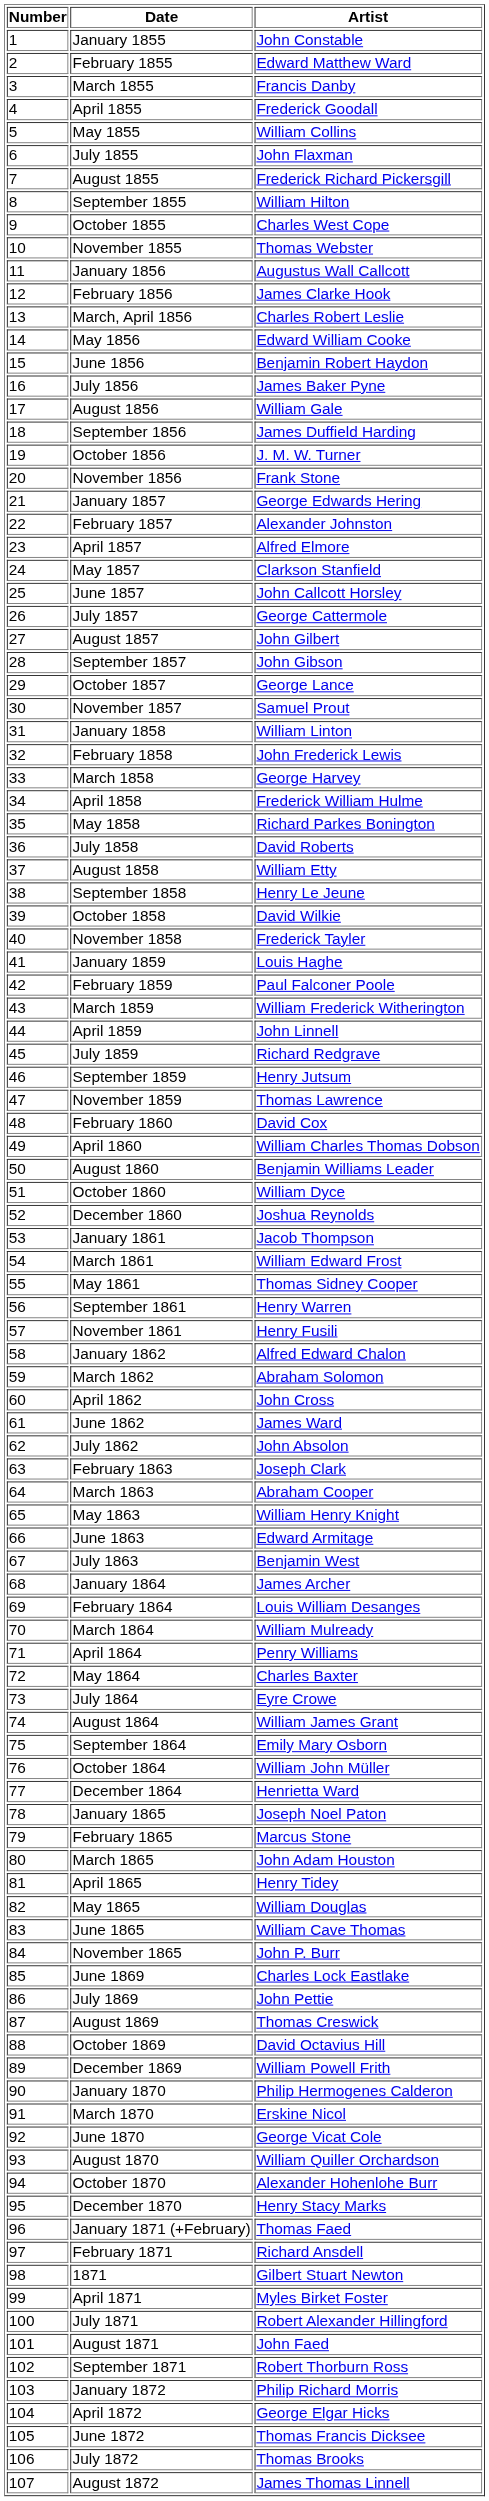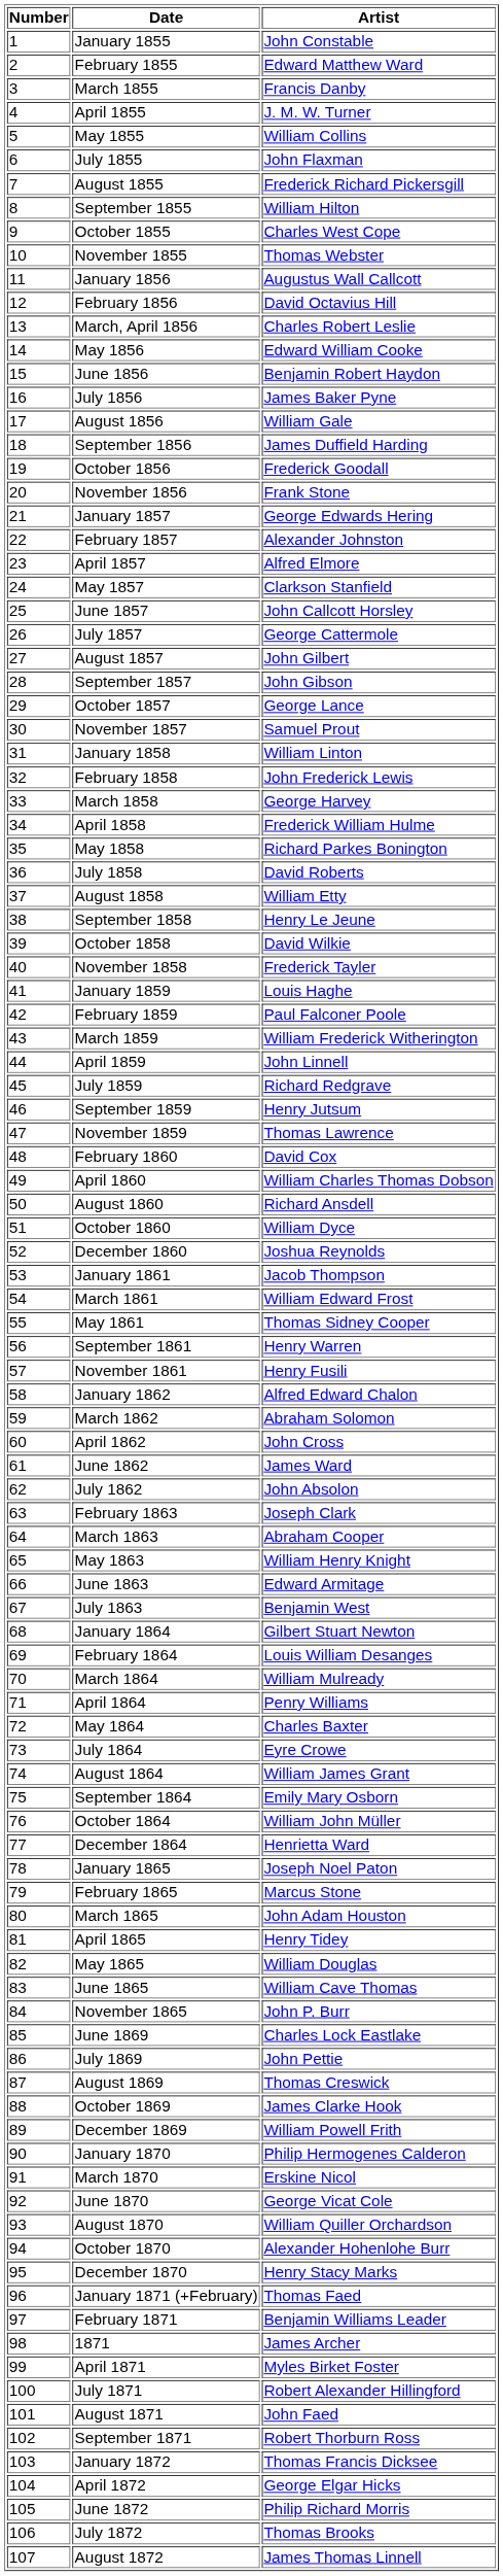 <table border=1>
 <tr>
 <th>Number</th>
 <th>Date</th>
 <th>Artist</th>
 </tr>
 <tr>
 <td>1</td>
 <td>January 1855</td>
 <td><a href='#'>John Constable</a></td>
 </tr>
 <tr>
 <td>2</td>
 <td>February 1855</td>
 <td><a href='#'>Edward Matthew Ward</a></td>
 </tr>
 <tr>
 <td>3</td>
 <td>March 1855</td>
 <td><a href='#'>Francis Danby</a></td>
 </tr>
 <tr>
 <td>4</td>
 <td>April 1855</td>
-<td><a href='#'>Frederick Goodall</a></td>
+<td><a href='#'>J. M. W. Turner</a></td>
 </tr>
 <tr>
 <td>5</td>
 <td>May 1855</td>
 <td><a href='#'>William Collins</a></td>
 </tr>
 <tr>
 <td>6</td>
 <td>July 1855</td>
 <td><a href='#'>John Flaxman</a></td>
 </tr>
 <tr>
 <td>7</td>
 <td>August 1855</td>
 <td><a href='#'>Frederick Richard Pickersgill</a></td>
 </tr>
 <tr>
 <td>8</td>
 <td>September 1855</td>
 <td><a href='#'>William Hilton</a></td>
 </tr>
 <tr>
 <td>9</td>
 <td>October 1855</td>
 <td><a href='#'>Charles West Cope</a></td>
 </tr>
 <tr>
 <td>10</td>
 <td>November 1855</td>
 <td><a href='#'>Thomas Webster</a></td>
 </tr>
 <tr>
 <td>11</td>
 <td>January 1856</td>
 <td><a href='#'>Augustus Wall Callcott</a></td>
 </tr>
 <tr>
 <td>12</td>
 <td>February 1856</td>
-<td><a href='#'>James Clarke Hook</a></td>
+<td><a href='#'>David Octavius Hill</a></td>
 </tr>
 <tr>
 <td>13</td>
 <td>March, April 1856</td>
 <td><a href='#'>Charles Robert Leslie</a></td>
 </tr>
 <tr>
 <td>14</td>
 <td>May 1856</td>
 <td><a href='#'>Edward William Cooke</a></td>
 </tr>
 <tr>
 <td>15</td>
 <td>June 1856</td>
 <td><a href='#'>Benjamin Robert Haydon</a></td>
 </tr>
 <tr>
 <td>16</td>
 <td>July 1856</td>
 <td><a href='#'>James Baker Pyne</a></td>
 </tr>
 <tr>
 <td>17</td>
 <td>August 1856</td>
 <td><a href='#'>William Gale</a></td>
 </tr>
 <tr>
 <td>18</td>
 <td>September 1856</td>
 <td><a href='#'>James Duffield Harding</a></td>
 </tr>
 <tr>
 <td>19</td>
 <td>October 1856</td>
-<td><a href='#'>J. M. W. Turner</a></td>
+<td><a href='#'>Frederick Goodall</a></td>
 </tr>
 <tr>
 <td>20</td>
 <td>November 1856</td>
 <td><a href='#'>Frank Stone</a></td>
 </tr>
 <tr>
 <td>21</td>
 <td>January 1857</td>
 <td><a href='#'>George Edwards Hering</a></td>
 </tr>
 <tr>
 <td>22</td>
 <td>February 1857</td>
 <td><a href='#'>Alexander Johnston</a></td>
 </tr>
 <tr>
 <td>23</td>
 <td>April 1857</td>
 <td><a href='#'>Alfred Elmore</a></td>
 </tr>
 <tr>
 <td>24</td>
 <td>May 1857</td>
 <td><a href='#'>Clarkson Stanfield</a></td>
 </tr>
 <tr>
 <td>25</td>
 <td>June 1857</td>
 <td><a href='#'>John Callcott Horsley</a></td>
 </tr>
 <tr>
 <td>26</td>
 <td>July 1857</td>
 <td><a href='#'>George Cattermole</a></td>
 </tr>
 <tr>
 <td>27</td>
 <td>August 1857</td>
 <td><a href='#'>John Gilbert</a></td>
 </tr>
 <tr>
 <td>28</td>
 <td>September 1857</td>
 <td><a href='#'>John Gibson</a></td>
 </tr>
 <tr>
 <td>29</td>
 <td>October 1857</td>
 <td><a href='#'>George Lance</a></td>
 </tr>
 <tr>
 <td>30</td>
 <td>November 1857</td>
 <td><a href='#'>Samuel Prout</a></td>
 </tr>
 <tr>
 <td>31</td>
 <td>January 1858</td>
 <td><a href='#'>William Linton</a></td>
 </tr>
 <tr>
 <td>32</td>
 <td>February 1858</td>
 <td><a href='#'>John Frederick Lewis</a></td>
 </tr>
 <tr>
 <td>33</td>
 <td>March 1858</td>
 <td><a href='#'>George Harvey</a></td>
 </tr>
 <tr>
 <td>34</td>
 <td>April 1858</td>
 <td><a href='#'>Frederick William Hulme</a></td>
 </tr>
 <tr>
 <td>35</td>
 <td>May 1858</td>
 <td><a href='#'>Richard Parkes Bonington</a></td>
 </tr>
 <tr>
 <td>36</td>
 <td>July 1858</td>
 <td><a href='#'>David Roberts</a></td>
 </tr>
 <tr>
 <td>37</td>
 <td>August 1858</td>
 <td><a href='#'>William Etty</a></td>
 </tr>
 <tr>
 <td>38</td>
 <td>September 1858</td>
 <td><a href='#'>Henry Le Jeune</a></td>
 </tr>
 <tr>
 <td>39</td>
 <td>October 1858</td>
 <td><a href='#'>David Wilkie</a></td>
 </tr>
 <tr>
 <td>40</td>
 <td>November 1858</td>
 <td><a href='#'>Frederick Tayler</a></td>
 </tr>
 <tr>
 <td>41</td>
 <td>January 1859</td>
 <td><a href='#'>Louis Haghe</a></td>
 </tr>
 <tr>
 <td>42</td>
 <td>February 1859</td>
 <td><a href='#'>Paul Falconer Poole</a></td>
 </tr>
 <tr>
 <td>43</td>
 <td>March 1859</td>
 <td><a href='#'>William Frederick Witherington</a></td>
 </tr>
 <tr>
 <td>44</td>
 <td>April 1859</td>
 <td><a href='#'>John Linnell</a></td>
 </tr>
 <tr>
 <td>45</td>
 <td>July 1859</td>
 <td><a href='#'>Richard Redgrave</a></td>
 </tr>
 <tr>
 <td>46</td>
 <td>September 1859</td>
 <td><a href='#'>Henry Jutsum</a></td>
 </tr>
 <tr>
 <td>47</td>
 <td>November 1859</td>
 <td><a href='#'>Thomas Lawrence</a></td>
 </tr>
 <tr>
 <td>48</td>
 <td>February 1860</td>
 <td><a href='#'>David Cox</a></td>
 </tr>
 <tr>
 <td>49</td>
 <td>April 1860</td>
 <td><a href='#'>William Charles Thomas Dobson</a></td>
 </tr>
 <tr>
 <td>50</td>
 <td>August 1860</td>
-<td><a href='#'>Benjamin Williams Leader</a></td>
+<td><a href='#'>Richard Ansdell</a></td>
 </tr>
 <tr>
 <td>51</td>
 <td>October 1860</td>
 <td><a href='#'>William Dyce</a></td>
 </tr>
 <tr>
 <td>52</td>
 <td>December 1860</td>
 <td><a href='#'>Joshua Reynolds</a></td>
 </tr>
 <tr>
 <td>53</td>
 <td>January 1861</td>
 <td><a href='#'>Jacob Thompson</a></td>
 </tr>
 <tr>
 <td>54</td>
 <td>March 1861</td>
 <td><a href='#'>William Edward Frost</a></td>
 </tr>
 <tr>
 <td>55</td>
 <td>May 1861</td>
 <td><a href='#'>Thomas Sidney Cooper</a></td>
 </tr>
 <tr>
 <td>56</td>
 <td>September 1861</td>
 <td><a href='#'>Henry Warren</a></td>
 </tr>
 <tr>
 <td>57</td>
 <td>November 1861</td>
 <td><a href='#'>Henry Fusili</a></td>
 </tr>
 <tr>
 <td>58</td>
 <td>January 1862</td>
 <td><a href='#'>Alfred Edward Chalon</a></td>
 </tr>
 <tr>
 <td>59</td>
 <td>March 1862</td>
 <td><a href='#'>Abraham Solomon</a></td>
 </tr>
 <tr>
 <td>60</td>
 <td>April 1862</td>
 <td><a href='#'>John Cross</a></td>
 </tr>
 <tr>
 <td>61</td>
 <td>June 1862</td>
 <td><a href='#'>James Ward</a></td>
 </tr>
 <tr>
 <td>62</td>
 <td>July 1862</td>
 <td><a href='#'>John Absolon</a></td>
 </tr>
 <tr>
 <td>63</td>
 <td>February 1863</td>
 <td><a href='#'>Joseph Clark</a></td>
 </tr>
 <tr>
 <td>64</td>
 <td>March 1863</td>
 <td><a href='#'>Abraham Cooper</a></td>
 </tr>
 <tr>
 <td>65</td>
 <td>May 1863</td>
 <td><a href='#'>William Henry Knight</a></td>
 </tr>
 <tr>
 <td>66</td>
 <td>June 1863</td>
 <td><a href='#'>Edward Armitage</a></td>
 </tr>
 <tr>
 <td>67</td>
 <td>July 1863</td>
 <td><a href='#'>Benjamin West</a></td>
 </tr>
 <tr>
 <td>68</td>
 <td>January 1864</td>
-<td><a href='#'>James Archer</a></td>
+<td><a href='#'>Gilbert Stuart Newton</a></td>
 </tr>
 <tr>
 <td>69</td>
 <td>February 1864</td>
 <td><a href='#'>Louis William Desanges</a></td>
 </tr>
 <tr>
 <td>70</td>
 <td>March 1864</td>
 <td><a href='#'>William Mulready</a></td>
 </tr>
 <tr>
 <td>71</td>
 <td>April 1864</td>
 <td><a href='#'>Penry Williams</a></td>
 </tr>
 <tr>
 <td>72</td>
 <td>May 1864</td>
 <td><a href='#'>Charles Baxter</a></td>
 </tr>
 <tr>
 <td>73</td>
 <td>July 1864</td>
 <td><a href='#'>Eyre Crowe</a></td>
 </tr>
 <tr>
 <td>74</td>
 <td>August 1864</td>
 <td><a href='#'>William James Grant</a></td>
 </tr>
 <tr>
 <td>75</td>
 <td>September 1864</td>
 <td><a href='#'>Emily Mary Osborn</a></td>
 </tr>
 <tr>
 <td>76</td>
 <td>October 1864</td>
 <td><a href='#'>William John Müller</a></td>
 </tr>
 <tr>
 <td>77</td>
 <td>December 1864</td>
 <td><a href='#'>Henrietta Ward</a></td>
 </tr>
 <tr>
 <td>78</td>
 <td>January 1865</td>
 <td><a href='#'>Joseph Noel Paton</a></td>
 </tr>
 <tr>
 <td>79</td>
 <td>February 1865</td>
 <td><a href='#'>Marcus Stone</a></td>
 </tr>
 <tr>
 <td>80</td>
 <td>March 1865</td>
 <td><a href='#'>John Adam Houston</a></td>
 </tr>
 <tr>
 <td>81</td>
 <td>April 1865</td>
 <td><a href='#'>Henry Tidey</a></td>
 </tr>
 <tr>
 <td>82</td>
 <td>May 1865</td>
 <td><a href='#'>William Douglas</a></td>
 </tr>
 <tr>
 <td>83</td>
 <td>June 1865</td>
 <td><a href='#'>William Cave Thomas</a></td>
 </tr>
 <tr>
 <td>84</td>
 <td>November 1865</td>
 <td><a href='#'>John P. Burr</a></td>
 </tr>
 <tr>
 <td>85</td>
 <td>June 1869</td>
 <td><a href='#'>Charles Lock Eastlake</a></td>
 </tr>
 <tr>
 <td>86</td>
 <td>July 1869</td>
 <td><a href='#'>John Pettie</a></td>
 </tr>
 <tr>
 <td>87</td>
 <td>August 1869</td>
 <td><a href='#'>Thomas Creswick</a></td>
 </tr>
 <tr>
 <td>88</td>
 <td>October 1869</td>
-<td><a href='#'>David Octavius Hill</a></td>
+<td><a href='#'>James Clarke Hook</a></td>
 </tr>
 <tr>
 <td>89</td>
 <td>December 1869</td>
 <td><a href='#'>William Powell Frith</a></td>
 </tr>
 <tr>
 <td>90</td>
 <td>January 1870</td>
 <td><a href='#'>Philip Hermogenes Calderon</a></td>
 </tr>
 <tr>
 <td>91</td>
 <td>March 1870</td>
 <td><a href='#'>Erskine Nicol</a></td>
 </tr>
 <tr>
 <td>92</td>
 <td>June 1870</td>
 <td><a href='#'>George Vicat Cole</a></td>
 </tr>
 <tr>
 <td>93</td>
 <td>August 1870</td>
 <td><a href='#'>William Quiller Orchardson</a></td>
 </tr>
 <tr>
 <td>94</td>
 <td>October 1870</td>
 <td><a href='#'>Alexander Hohenlohe Burr</a></td>
 </tr>
 <tr>
 <td>95</td>
 <td>December 1870</td>
 <td><a href='#'>Henry Stacy Marks</a></td>
 </tr>
 <tr>
 <td>96</td>
 <td>January 1871 (+February)</td>
 <td><a href='#'>Thomas Faed</a></td>
 </tr>
 <tr>
 <td>97</td>
 <td>February 1871</td>
-<td><a href='#'>Richard Ansdell</a></td>
+<td><a href='#'>Benjamin Williams Leader</a></td>
 </tr>
 <tr>
 <td>98</td>
 <td>1871</td>
-<td><a href='#'>Gilbert Stuart Newton</a></td>
+<td><a href='#'>James Archer</a></td>
 </tr>
 <tr>
 <td>99</td>
 <td>April 1871</td>
 <td><a href='#'>Myles Birket Foster</a></td>
 </tr>
 <tr>
 <td>100</td>
 <td>July 1871</td>
 <td><a href='#'>Robert Alexander Hillingford</a></td>
 </tr>
 <tr>
 <td>101</td>
 <td>August 1871</td>
 <td><a href='#'>John Faed</a></td>
 </tr>
 <tr>
 <td>102</td>
 <td>September 1871</td>
 <td><a href='#'>Robert Thorburn Ross</a></td>
 </tr>
 <tr>
 <td>103</td>
 <td>January 1872</td>
-<td><a href='#'>Philip Richard Morris</a></td>
+<td><a href='#'>Thomas Francis Dicksee</a></td>
 </tr>
 <tr>
 <td>104</td>
 <td>April 1872</td>
 <td><a href='#'>George Elgar Hicks</a></td>
 </tr>
 <tr>
 <td>105</td>
 <td>June 1872</td>
-<td><a href='#'>Thomas Francis Dicksee</a></td>
+<td><a href='#'>Philip Richard Morris</a></td>
 </tr>
 <tr>
 <td>106</td>
 <td>July 1872</td>
 <td><a href='#'>Thomas Brooks</a></td>
 </tr>
 <tr>
 <td>107</td>
 <td>August 1872</td>
 <td><a href='#'>James Thomas Linnell</a></td>
 </tr>
 </table>
